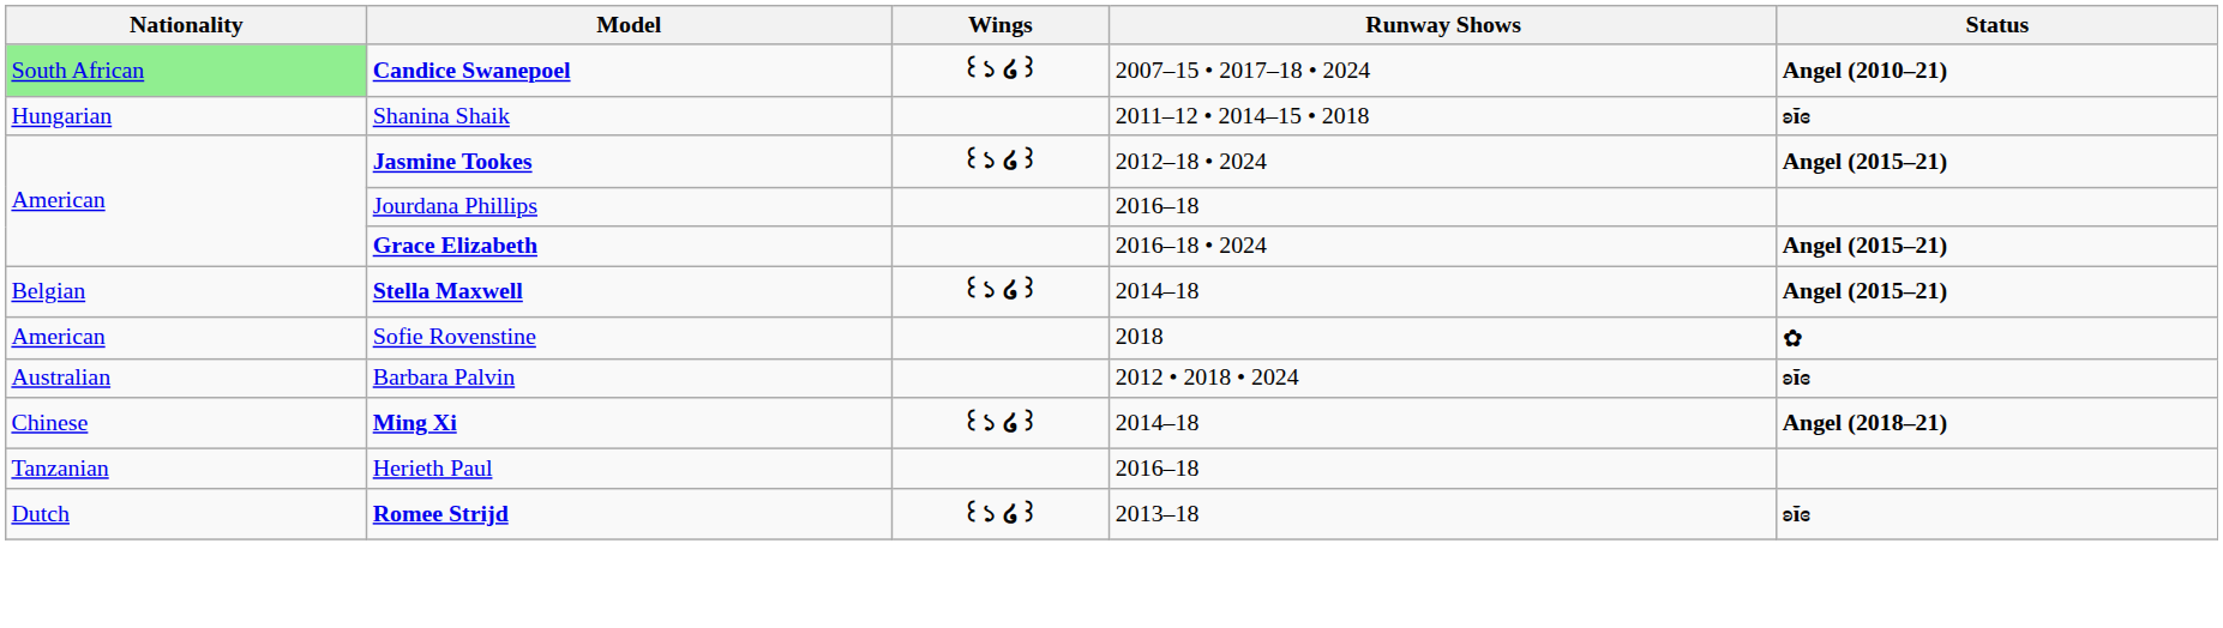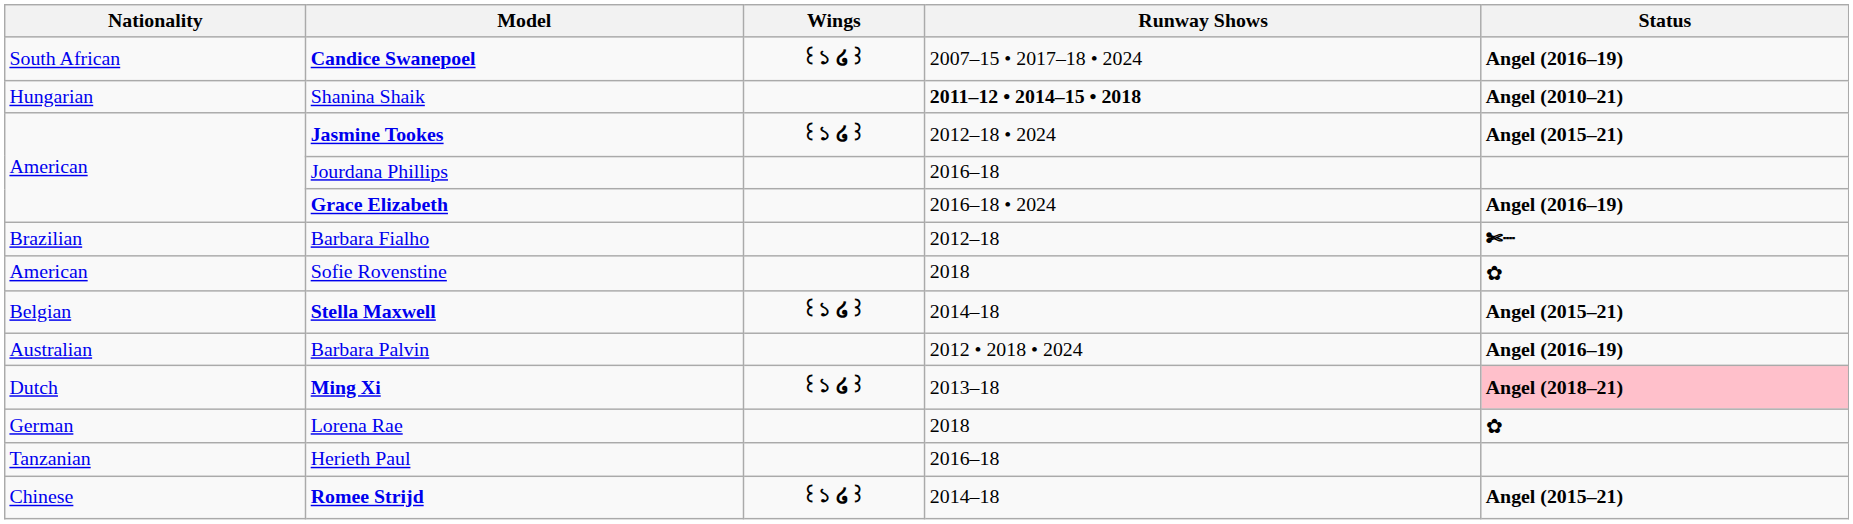 <table class="sortable wikitable"  style="font-size:85%; width:100%;">
 <tr>
 <th>Nationality</th>
 <th>Model</th>
 <th>Wings</th>
 <th>Runway Shows</th>
 <th>Status</th>
 </tr>
 <tr>
-<td style="background: lightgreen;"> <a href='#'>South African</a></td>
+<td> <a href='#'>South African</a></td>
 <td><strong><a href='#'>Candice Swanepoel</a></strong></td>
 <td align="center"><strong>꒰১ ໒꒱</strong></td>
 <td>2007–15 • 2017–18 • 2024</td>
-<td><strong> Angel (2010–21)</strong></td>
+<td><strong> Angel (2016–19)</strong></td>
 </tr>
 <tr>
 <td> <a href='#'>Hungarian</a></td>
 <td><a href='#'>Shanina Shaik</a></td>
 <td></td>
-<td>2011–12 • 2014–15 • 2018</td>
-<td><strong>ʚĭɞ</strong></td>
+<td><strong>2011–12 • 2014–15 • 2018</strong></td>
+<td><strong> Angel (2010–21)</strong></td>
 </tr>
 <tr>
 <td rowspan="3"> <a href='#'>American</a></td>
 <td><strong><a href='#'>Jasmine Tookes</a></strong></td>
 <td align="center"><strong>꒰১ ໒꒱</strong></td>
 <td>2012–18 • 2024</td>
 <td><strong> Angel (2015–21)</strong></td>
 </tr>
 <tr>
 <td><a href='#'>Jourdana Phillips</a></td>
 <td></td>
 <td>2016–18</td>
 <td></td>
 </tr>
 <tr>
 <td><strong><a href='#'>Grace Elizabeth</a></strong></td>
 <td></td>
 <td>2016–18 • 2024</td>
-<td><strong> Angel (2015–21)</strong></td>
+<td><strong> Angel (2016–19)</strong></td>
+</tr>
+<tr>
+<td> <a href='#'>Brazilian</a></td>
+<td><a href='#'>Barbara Fialho</a></td>
+<td></td>
+<td>2012–18</td>
+<td><strong>✄┈</strong></td>
+</tr>
+<tr>
+<td> <a href='#'>American</a></td>
+<td><a href='#'>Sofie Rovenstine</a></td>
+<td></td>
+<td>2018</td>
+<td>✿</td>
 </tr>
 <tr>
 <td> <a href='#'>Belgian</a></td>
 <td><strong><a href='#'>Stella Maxwell</a></strong></td>
 <td align="center"><strong>꒰১ ໒꒱</strong></td>
 <td>2014–18</td>
 <td><strong> Angel (2015–21)</strong></td>
 </tr>
 <tr>
-<td> <a href='#'>American</a></td>
-<td><a href='#'>Sofie Rovenstine</a></td>
-<td></td>
-<td>2018</td>
-<td>✿</td>
-</tr>
-<tr>
 <td> <a href='#'>Australian</a></td>
 <td><a href='#'>Barbara Palvin</a></td>
 <td></td>
 <td>2012 • 2018 • 2024</td>
-<td><strong>ʚĭɞ</strong></td>
+<td><strong> Angel (2016–19)</strong></td>
 </tr>
 <tr>
-<td> <a href='#'>Chinese</a></td>
+<td> <a href='#'>Dutch</a></td>
 <td><strong><a href='#'>Ming Xi</a></strong></td>
 <td align="center"><strong>꒰১ ໒꒱</strong></td>
-<td>2014–18</td>
-<td><strong> Angel (2018–21)</strong></td>
+<td>2013–18</td>
+<td style="background: pink;"><strong> Angel (2018–21)</strong></td>
+</tr>
+<tr>
+<td> <a href='#'>German</a></td>
+<td><a href='#'>Lorena Rae</a></td>
+<td></td>
+<td>2018</td>
+<td>✿</td>
 </tr>
 <tr>
 <td> <a href='#'>Tanzanian</a></td>
 <td><a href='#'>Herieth Paul</a></td>
 <td></td>
 <td>2016–18</td>
 <td></td>
 </tr>
 <tr>
-<td> <a href='#'>Dutch</a></td>
+<td> <a href='#'>Chinese</a></td>
 <td><strong><a href='#'>Romee Strijd</a></strong></td>
 <td align="center"><strong>꒰১ ໒꒱</strong></td>
-<td>2013–18</td>
-<td><strong>ʚĭɞ</strong></td>
+<td>2014–18</td>
+<td><strong> Angel (2015–21)</strong></td>
 </tr>
 </table>
